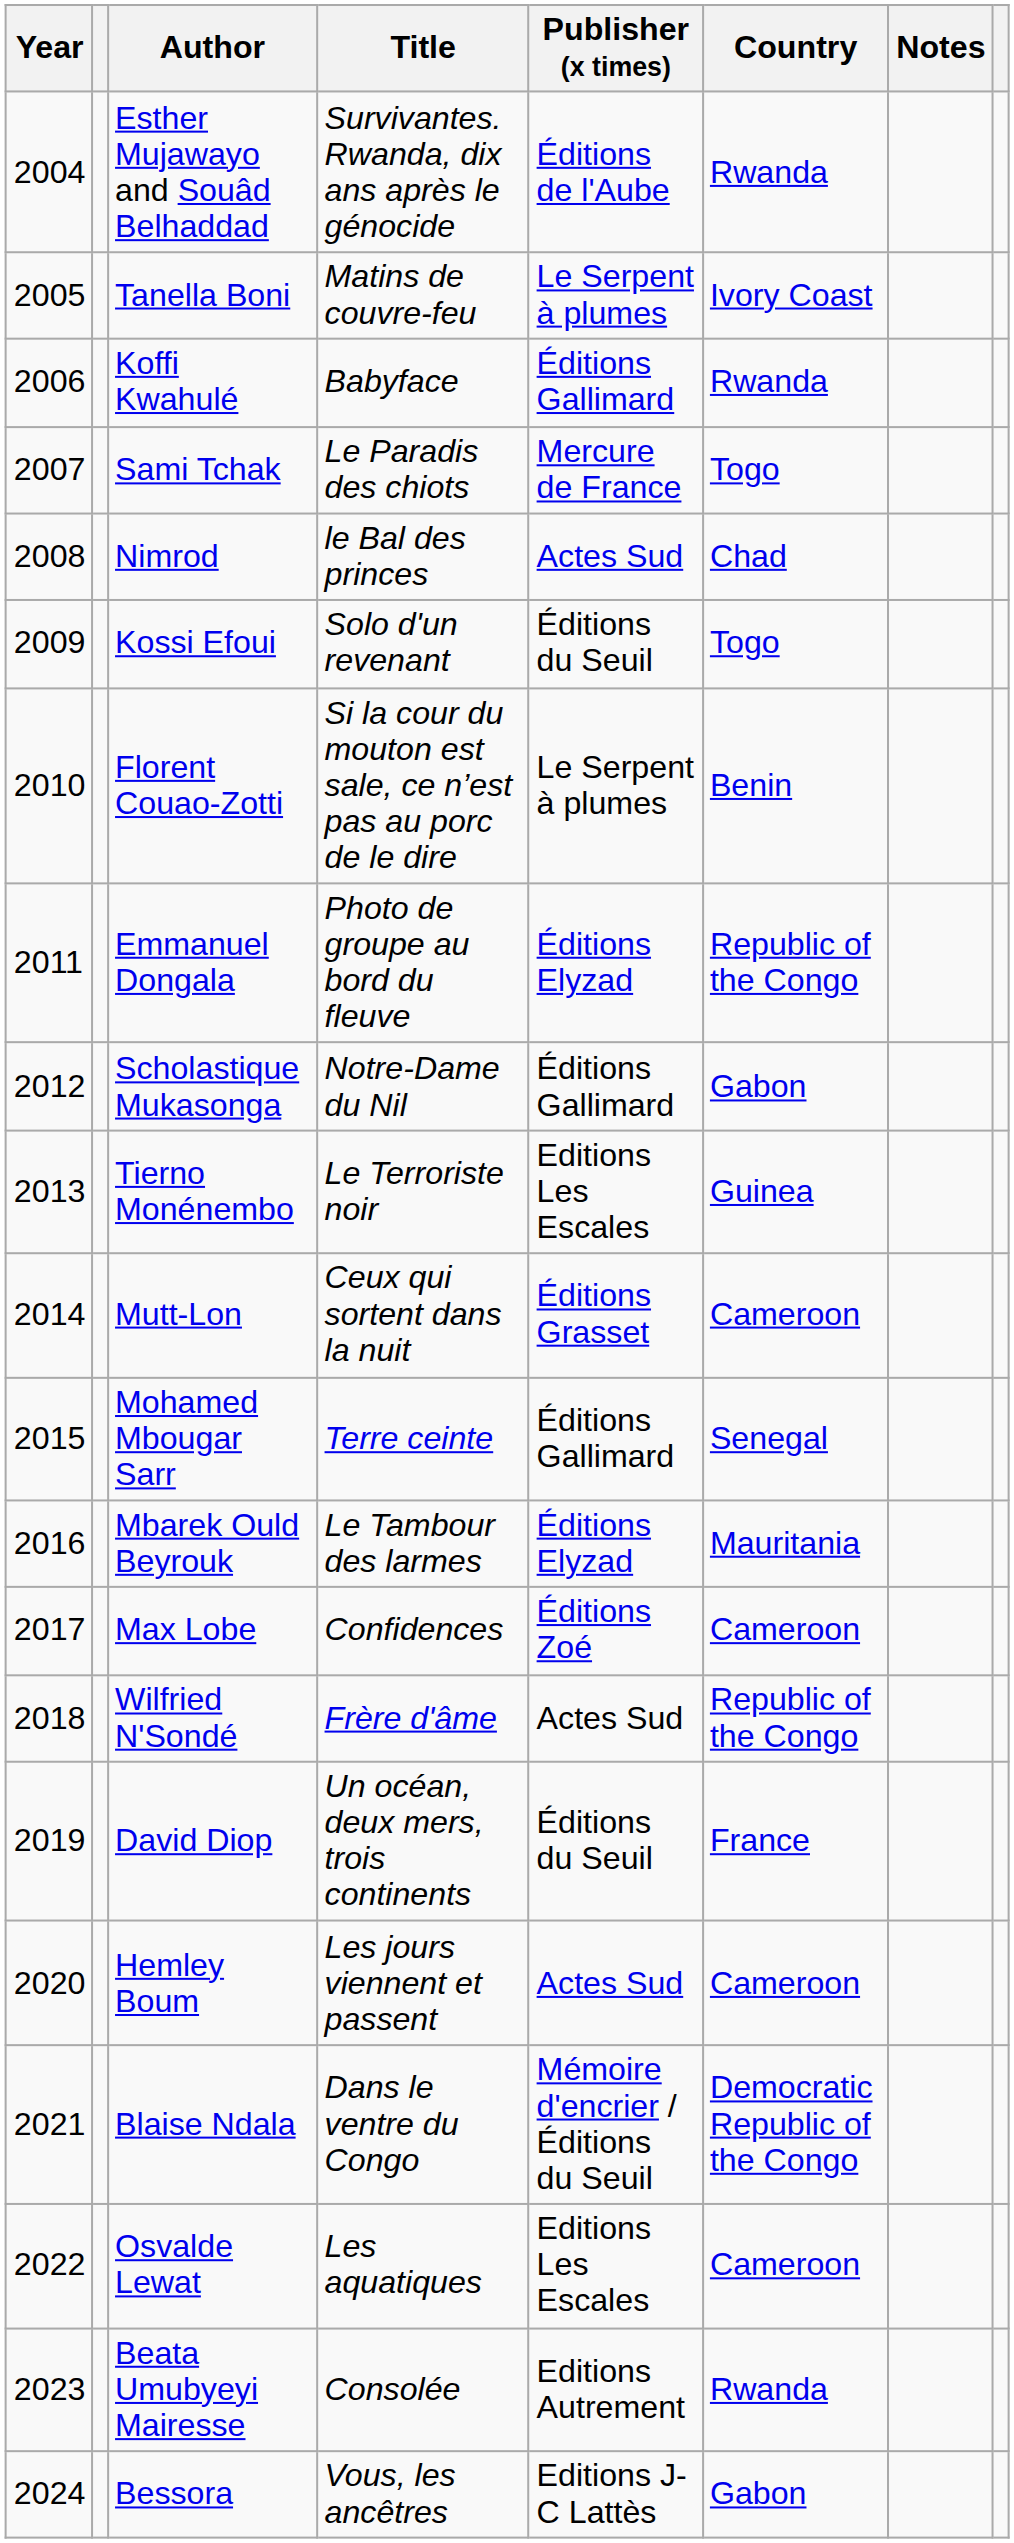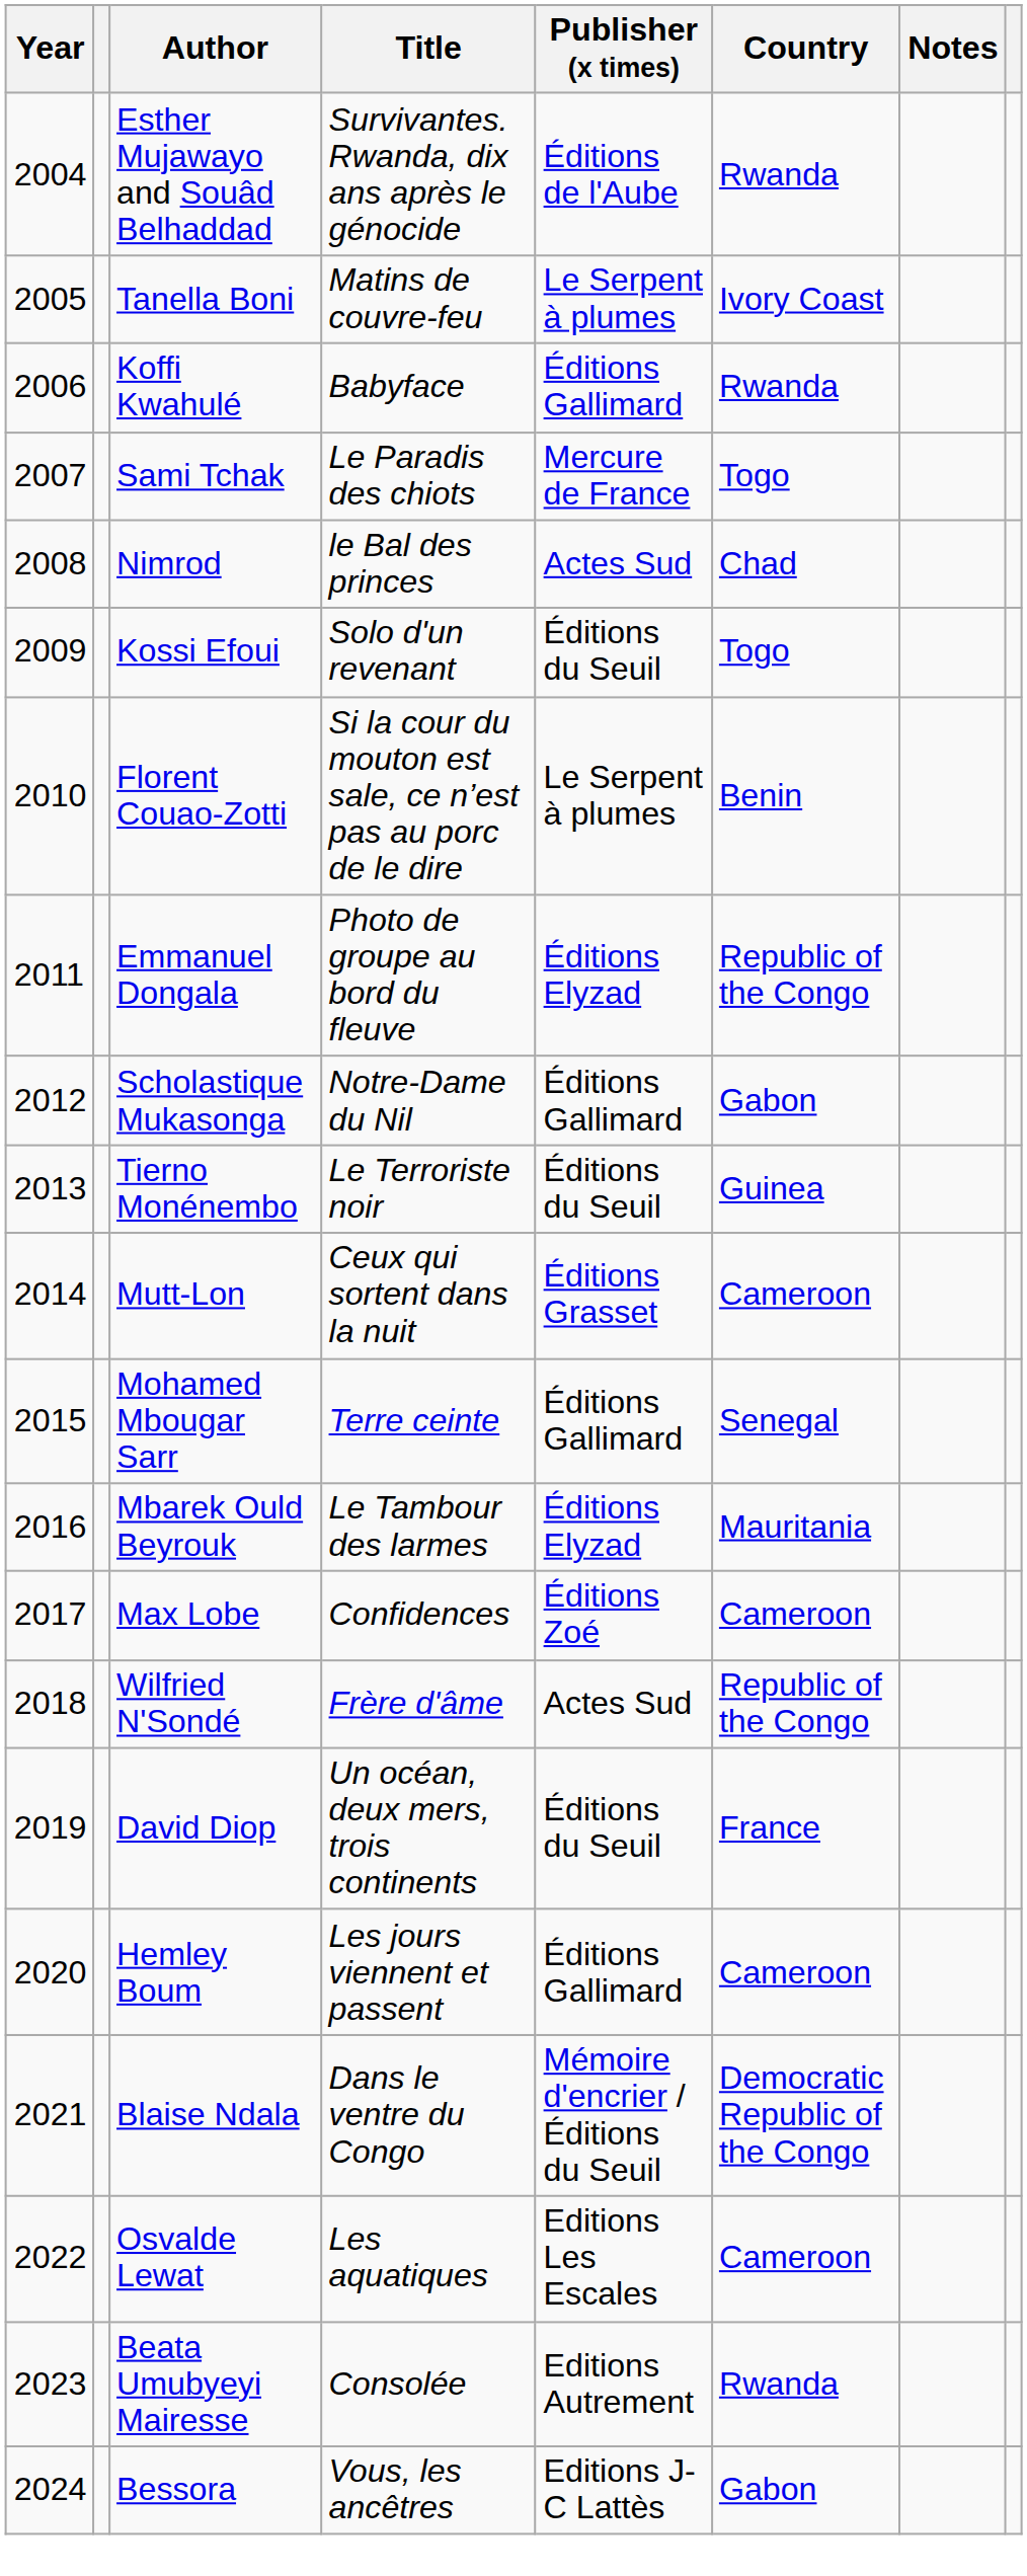 <table width="80%" class="wikitable sortable" align="center" style="margin:1em auto;">
 <tr>
 <th scope="col">Year</th>
 <th scope="col"></th>
 <th scope="col">Author</th>
 <th scope="col">Title</th>
 <th scope="col">Publisher <small>(x times)</small></th>
 <th scope="col">Country</th>
 <th scope="col">Notes</th>
 <th scope="col" class="unsortable"></th>
 </tr>
 <tr>
 <td>2004</td>
 <td></td>
 <td><a href='#'>Esther Mujawayo</a> and <a href='#'>Souâd Belhaddad</a></td>
 <td><em>Survivantes. Rwanda, dix ans après le génocide</em></td>
 <td><a href='#'>Éditions de l'Aube</a></td>
 <td> <a href='#'>Rwanda</a></td>
 <td></td>
 <td></td>
 </tr>
 <tr>
 <td>2005</td>
 <td></td>
 <td><a href='#'>Tanella Boni</a></td>
 <td><em>Matins de couvre-feu</em></td>
 <td><a href='#'>Le Serpent à plumes</a></td>
 <td> <a href='#'>Ivory Coast</a></td>
 <td></td>
 <td></td>
 </tr>
 <tr>
 <td>2006</td>
 <td></td>
 <td><a href='#'>Koffi Kwahulé</a></td>
 <td><em>Babyface</em></td>
 <td><a href='#'>Éditions Gallimard</a></td>
 <td> <a href='#'>Rwanda</a></td>
 <td></td>
 <td></td>
 </tr>
 <tr>
 <td>2007</td>
 <td></td>
 <td><a href='#'>Sami Tchak</a></td>
 <td><em>Le Paradis des chiots</em></td>
 <td><a href='#'>Mercure de France</a></td>
 <td> <a href='#'>Togo</a></td>
 <td></td>
 <td></td>
 </tr>
 <tr>
 <td>2008</td>
 <td></td>
 <td><a href='#'>Nimrod</a></td>
 <td><em>le Bal des princes</em></td>
 <td><a href='#'>Actes Sud</a></td>
 <td> <a href='#'>Chad</a></td>
 <td></td>
 <td></td>
 </tr>
 <tr>
 <td>2009</td>
 <td></td>
 <td><a href='#'>Kossi Efoui</a></td>
 <td><em>Solo d'un revenant</em></td>
 <td>Éditions du Seuil</td>
 <td> <a href='#'>Togo</a></td>
 <td></td>
 <td></td>
 </tr>
 <tr>
 <td>2010</td>
 <td></td>
 <td><a href='#'>Florent Couao-Zotti</a></td>
 <td><em>Si la cour du mouton est sale, ce n’est pas au porc de le dire</em></td>
 <td>Le Serpent à plumes</td>
 <td> <a href='#'>Benin</a></td>
 <td></td>
 <td></td>
 </tr>
 <tr>
 <td>2011</td>
 <td></td>
 <td><a href='#'>Emmanuel Dongala</a></td>
 <td><em>Photo de groupe au bord du fleuve</em></td>
 <td><a href='#'>Éditions Elyzad</a></td>
 <td> <a href='#'>Republic of the Congo</a></td>
 <td></td>
 <td></td>
 </tr>
 <tr>
 <td>2012</td>
 <td></td>
 <td><a href='#'>Scholastique Mukasonga</a></td>
 <td><em>Notre-Dame du Nil</em></td>
 <td>Éditions Gallimard</td>
 <td> <a href='#'>Gabon</a></td>
 <td></td>
 <td></td>
 </tr>
 <tr>
 <td>2013</td>
 <td></td>
 <td><a href='#'>Tierno Monénembo</a></td>
 <td><em>Le Terroriste noir</em></td>
-<td>Editions Les Escales</td>
+<td>Éditions du Seuil</td>
 <td> <a href='#'>Guinea</a></td>
 <td></td>
 <td></td>
 </tr>
 <tr>
 <td>2014</td>
 <td></td>
 <td><a href='#'>Mutt-Lon</a></td>
 <td><em>Ceux qui sortent dans la nuit</em></td>
 <td><a href='#'>Éditions Grasset</a></td>
 <td> <a href='#'>Cameroon</a></td>
 <td></td>
 <td></td>
 </tr>
 <tr>
 <td>2015</td>
 <td></td>
 <td><a href='#'>Mohamed Mbougar Sarr</a></td>
 <td><em><a href='#'>Terre ceinte</a></em></td>
 <td>Éditions Gallimard</td>
 <td> <a href='#'>Senegal</a></td>
 <td></td>
 <td></td>
 </tr>
 <tr>
 <td>2016</td>
 <td></td>
 <td><a href='#'>Mbarek Ould Beyrouk</a></td>
 <td><em>Le Tambour des larmes</em></td>
 <td><a href='#'>Éditions Elyzad</a></td>
 <td> <a href='#'>Mauritania</a></td>
 <td></td>
 <td></td>
 </tr>
 <tr>
 <td>2017</td>
 <td></td>
 <td><a href='#'>Max Lobe</a></td>
 <td><em>Confidences</em></td>
 <td><a href='#'>Éditions Zoé</a></td>
 <td> <a href='#'>Cameroon</a></td>
 <td></td>
 <td></td>
 </tr>
 <tr>
 <td>2018</td>
 <td></td>
 <td><a href='#'>Wilfried N'Sondé</a></td>
 <td><em><a href='#'>Frère d'âme</a></em></td>
 <td>Actes Sud</td>
 <td> <a href='#'>Republic of the Congo</a></td>
 <td></td>
 <td></td>
 </tr>
 <tr>
 <td>2019</td>
 <td></td>
 <td><a href='#'>David Diop</a></td>
 <td><em>Un océan, deux mers, trois continents</em></td>
 <td>Éditions du Seuil</td>
 <td> <a href='#'>France</a></td>
 <td></td>
 <td></td>
 </tr>
 <tr>
 <td>2020</td>
 <td></td>
 <td><a href='#'>Hemley Boum</a></td>
 <td><em>Les jours viennent et passent</em></td>
-<td><a href='#'>Actes Sud</a></td>
+<td>Éditions Gallimard</td>
 <td> <a href='#'>Cameroon</a></td>
 <td></td>
 <td></td>
 </tr>
 <tr>
 <td>2021</td>
 <td></td>
 <td><a href='#'>Blaise Ndala</a></td>
 <td><em>Dans le ventre du Congo</em></td>
 <td><a href='#'>Mémoire d'encrier</a> / Éditions du Seuil</td>
 <td> <a href='#'>Democratic Republic of the Congo</a></td>
 <td></td>
 <td></td>
 </tr>
 <tr>
 <td>2022</td>
 <td></td>
 <td><a href='#'>Osvalde Lewat</a></td>
 <td><em>Les aquatiques</em></td>
 <td>Editions Les Escales</td>
 <td> <a href='#'>Cameroon</a></td>
 <td></td>
 <td></td>
 </tr>
 <tr>
 <td>2023</td>
 <td></td>
 <td><a href='#'>Beata Umubyeyi Mairesse</a></td>
 <td><em>Consolée</em></td>
 <td>Editions Autrement</td>
 <td> <a href='#'>Rwanda</a></td>
 <td></td>
 <td></td>
 </tr>
 <tr>
 <td>2024</td>
 <td></td>
 <td><a href='#'>Bessora</a></td>
 <td><em>Vous, les ancêtres</em></td>
 <td>Editions J-C Lattès</td>
 <td> <a href='#'>Gabon</a></td>
 <td></td>
 <td></td>
 </tr>
 </table>
